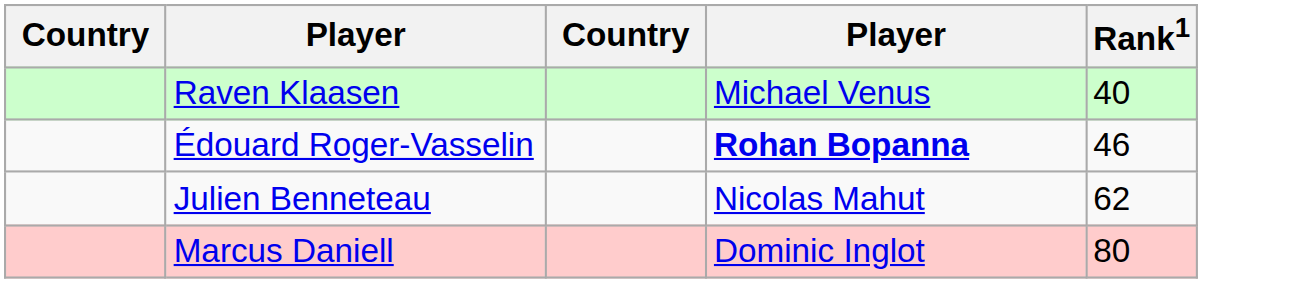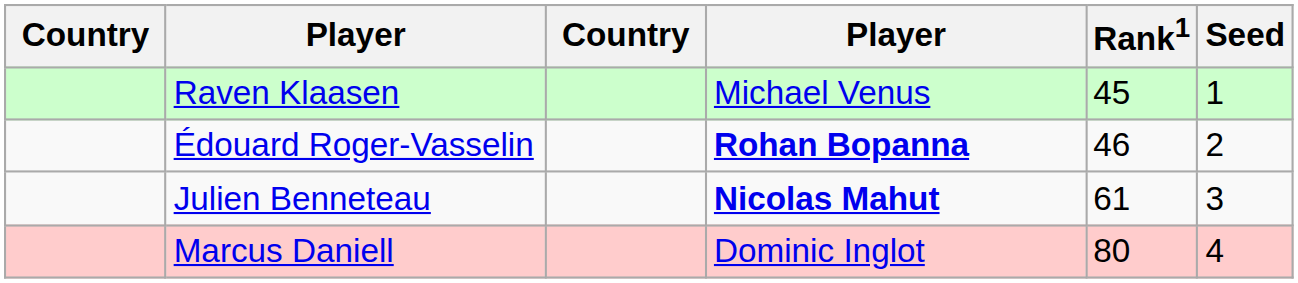 <table class="sortable wikitable">
 <tr>
 <th width="70">Country</th>
 <th width="175">Player</th>
 <th width="70">Country</th>
 <th width="175">Player</th>
 <th>Rank<sup>1</sup></th>
+<th>Seed</th>
 </tr>
 <tr style="background:#cfc;">
 <td></td>
 <td><a href='#'>Raven Klaasen</a></td>
 <td></td>
 <td><a href='#'>Michael Venus</a></td>
-<td>40</td>
+<td>45</td>
+<td>1</td>
 </tr>
 <tr>
 <td></td>
 <td><a href='#'>Édouard Roger-Vasselin</a></td>
 <td></td>
 <td><strong><a href='#'>Rohan Bopanna</a></strong></td>
 <td>46</td>
+<td>2</td>
 </tr>
 <tr>
 <td></td>
 <td><a href='#'>Julien Benneteau</a></td>
 <td></td>
-<td><a href='#'>Nicolas Mahut</a></td>
-<td>62</td>
+<td><strong><a href='#'>Nicolas Mahut</a></strong></td>
+<td>61</td>
+<td>3</td>
 </tr>
 <tr style="background:#fcc;">
 <td></td>
 <td><a href='#'>Marcus Daniell</a></td>
 <td></td>
 <td><a href='#'>Dominic Inglot</a></td>
 <td>80</td>
+<td>4</td>
 </tr>
 </table>
